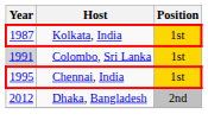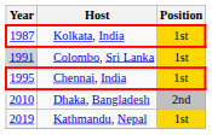 <table class="wikitable" style="text-align: center;">
 <tr>
 <th>Year</th>
 <th>Host</th>
 <th>Position</th>
 </tr>
 <tr style="border: 3px solid red">
 <td><a href='#'>1987</a></td>
 <td style="text-align: left; padding-left: 20px;"> <a href='#'>Kolkata</a>, <a href='#'>India</a></td>
 <td style="background:gold">1st</td>
 </tr>
 <tr>
 <td style="background: lightgrey;"><a href='#'>1991</a></td>
 <td style="text-align: left; padding-left: 20px;"> <a href='#'>Colombo</a>, <a href='#'>Sri Lanka</a></td>
 <td style="background:gold">1st</td>
 </tr>
 <tr style="border: 3px solid red">
 <td><a href='#'>1995</a></td>
 <td style="text-align: left; padding-left: 20px;"> <a href='#'>Chennai</a>, <a href='#'>India</a></td>
 <td style="background:gold">1st</td>
 </tr>
 <tr>
-<td><a href='#'>2012</a></td>
+<td><a href='#'>2010</a></td>
 <td style="text-align: left; padding-left: 20px;"> <a href='#'>Dhaka</a>, <a href='#'>Bangladesh</a></td>
 <td style="background: silver">2nd</td>
 </tr>
 <tr>
+<td><a href='#'>2019</a></td>
+<td style="text-align: left; padding-left: 20px;"> <a href='#'>Kathmandu</a>, <a href='#'>Nepal</a></td>
+<td style="background:gold">1st</td>
+</tr>
+<tr>
 </tr>
 </table>
